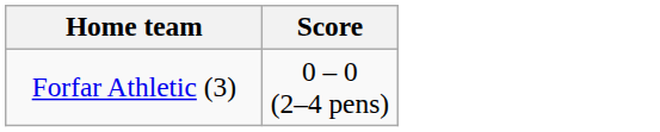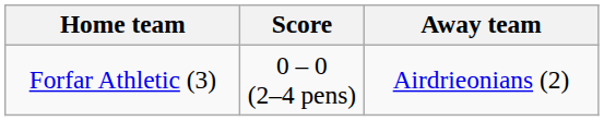 <table class="wikitable" style="text-align: center">
 <tr>
 <th width=140>Home team</th>
 <th width=70>Score</th>
+<th width=140>Away team</th>
 </tr>
 <tr>
 <td><a href='#'>Forfar Athletic</a> (3)</td>
 <td>0 – 0<br> (2–4 pens)</td>
+<td><a href='#'>Airdrieonians</a> (2)</td>
 </tr>
 </table>
